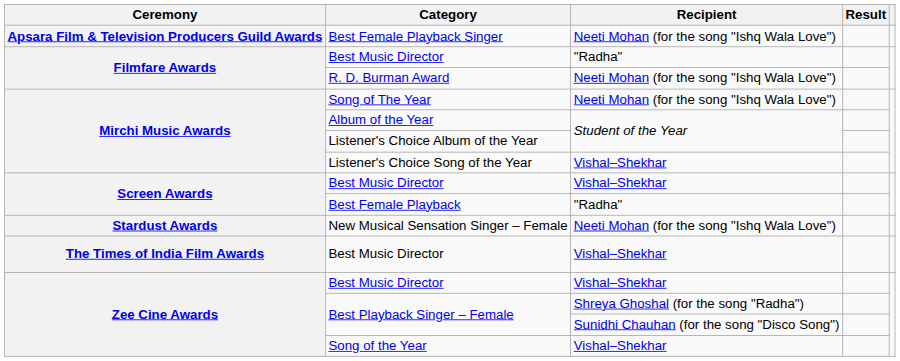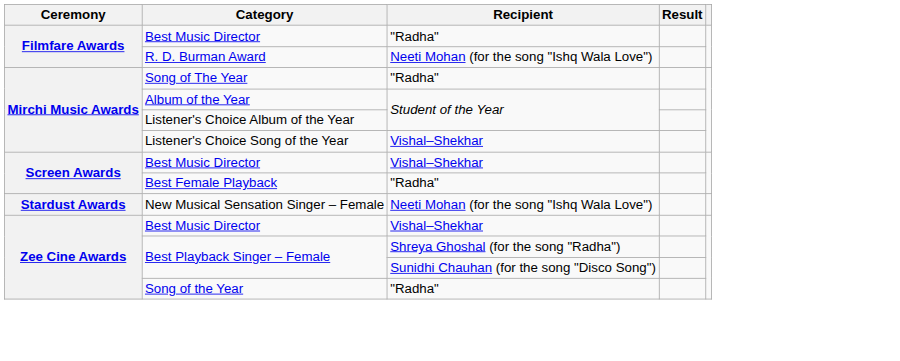 <table class="wikitable plainrowheaders sortable">
 <tr>
 <th scope="col">Ceremony</th>
 <th scope="col">Category</th>
 <th scope="col">Recipient</th>
 <th scope="col">Result</th>
 <th scope="col" class="unsortable"></th>
-</tr>
-<tr>
-<th scope="row"><a href='#'>Apsara Film & Television Producers Guild Awards</a></th>
-<td><a href='#'>Best Female Playback Singer</a></td>
-<td><a href='#'>Neeti Mohan</a> (for the song "Ishq Wala Love")</td>
-<td></td>
-<td style="text-align:center;"><br></td>
 </tr>
 <tr>
 <th scope="row" rowspan="2"><a href='#'>Filmfare Awards</a></th>
 <td><a href='#'>Best Music Director</a></td>
 <td>"Radha"</td>
 <td></td>
 <td rowspan="2" style="text-align:center;"><br></td>
 </tr>
 <tr>
 <td><a href='#'>R. D. Burman Award</a></td>
 <td><a href='#'>Neeti Mohan</a> (for the song "Ishq Wala Love")</td>
 <td></td>
 </tr>
 <tr>
 <th scope="row" rowspan="4"><a href='#'>Mirchi Music Awards</a></th>
 <td><a href='#'>Song of The Year</a></td>
-<td><a href='#'>Neeti Mohan</a> (for the song "Ishq Wala Love")</td>
+<td>"Radha"</td>
 <td></td>
 <td rowspan="4" style="text-align:center;"><br></td>
 </tr>
 <tr>
 <td><a href='#'>Album of the Year</a></td>
 <td rowspan="2"><em>Student of the Year</em></td>
 <td></td>
 </tr>
 <tr>
 <td>Listener's Choice Album of the Year</td>
 <td></td>
 </tr>
 <tr>
 <td>Listener's Choice Song of the Year</td>
 <td><a href='#'>Vishal–Shekhar</a></td>
 <td></td>
 </tr>
 <tr>
 <th scope="row" rowspan="2"><a href='#'>Screen Awards</a></th>
 <td><a href='#'>Best Music Director</a></td>
 <td><a href='#'>Vishal–Shekhar</a></td>
 <td></td>
 <td rowspan="2" style="text-align:center;"><br><br></td>
 </tr>
 <tr>
 <td><a href='#'>Best Female Playback</a></td>
 <td>"Radha"</td>
 <td></td>
 </tr>
 <tr>
 <th scope="row"><a href='#'>Stardust Awards</a></th>
 <td>New Musical Sensation Singer – Female</td>
 <td><a href='#'>Neeti Mohan</a> (for the song "Ishq Wala Love")</td>
 <td></td>
 <td style="text-align:center;"><br></td>
 </tr>
 <tr>
-<th scope="row"><a href='#'>The Times of India Film Awards</a></th>
-<td>Best Music Director</td>
-<td><a href='#'>Vishal–Shekhar</a></td>
-<td></td>
-<td style="text-align:center;"><br><br></td>
-</tr>
-<tr>
 <th scope="row" rowspan="4"><a href='#'>Zee Cine Awards</a></th>
 <td><a href='#'>Best Music Director</a></td>
 <td><a href='#'>Vishal–Shekhar</a></td>
 <td></td>
 <td rowspan="4" style="text-align:center;"><br><br></td>
 </tr>
 <tr>
 <td rowspan="2"><a href='#'>Best Playback Singer – Female</a></td>
 <td><a href='#'>Shreya Ghoshal</a> (for the song "Radha")</td>
 <td></td>
 </tr>
 <tr>
 <td><a href='#'>Sunidhi Chauhan</a> (for the song "Disco Song")</td>
 <td></td>
 </tr>
 <tr>
 <td><a href='#'>Song of the Year</a></td>
-<td><a href='#'>Vishal–Shekhar</a></td>
+<td>"Radha"</td>
 <td></td>
 </tr>
 </table>
